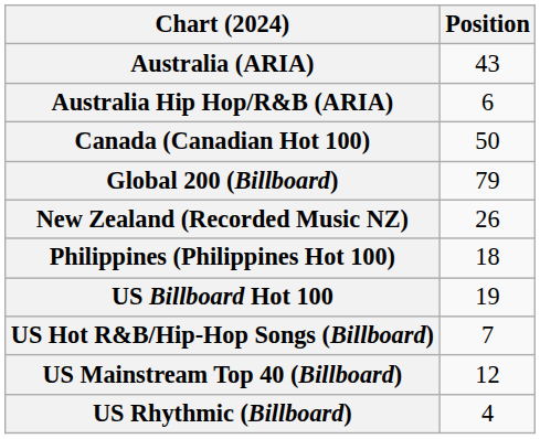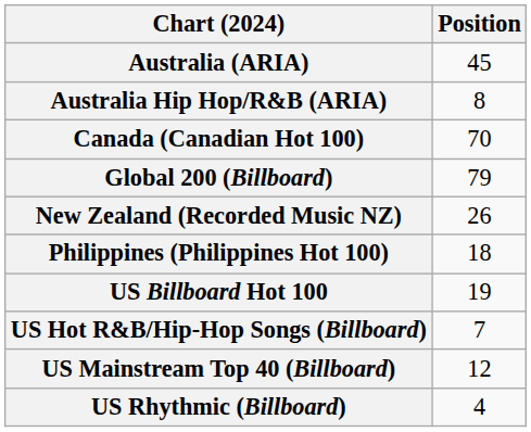 <table class="wikitable sortable plainrowheaders" style="text-align:center">
 <tr>
 <th scope="col">Chart (2024)</th>
 <th scope="col">Position</th>
 </tr>
 <tr>
 <th scope="row">Australia (ARIA)</th>
-<td>43</td>
+<td>45</td>
 </tr>
 <tr>
 <th scope="row">Australia Hip Hop/R&B (ARIA)</th>
-<td>6</td>
+<td>8</td>
 </tr>
 <tr>
 <th scope="row">Canada (Canadian Hot 100)</th>
-<td>50</td>
+<td>70</td>
 </tr>
 <tr>
 <th scope="row">Global 200 (<em>Billboard</em>)</th>
 <td>79</td>
 </tr>
 <tr>
 <th scope="row">New Zealand (Recorded Music NZ)</th>
 <td>26</td>
 </tr>
 <tr>
 <th scope="row">Philippines (Philippines Hot 100)</th>
 <td>18</td>
 </tr>
 <tr>
 <th scope="row">US <em>Billboard</em> Hot 100</th>
 <td>19</td>
 </tr>
 <tr>
 <th scope="row">US Hot R&B/Hip-Hop Songs (<em>Billboard</em>)</th>
 <td>7</td>
 </tr>
 <tr>
 <th scope="row">US Mainstream Top 40 (<em>Billboard</em>)</th>
 <td>12</td>
 </tr>
 <tr>
 <th scope="row">US Rhythmic (<em>Billboard</em>)</th>
 <td>4</td>
 </tr>
 </table>
